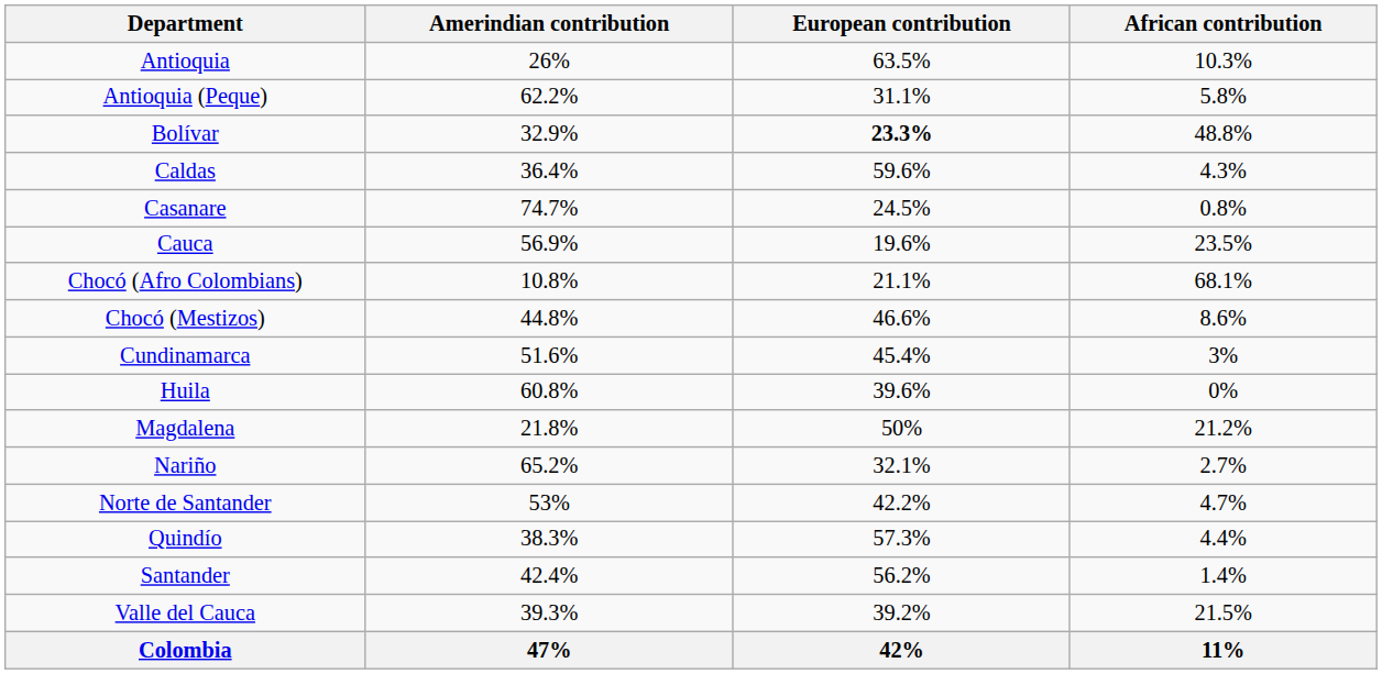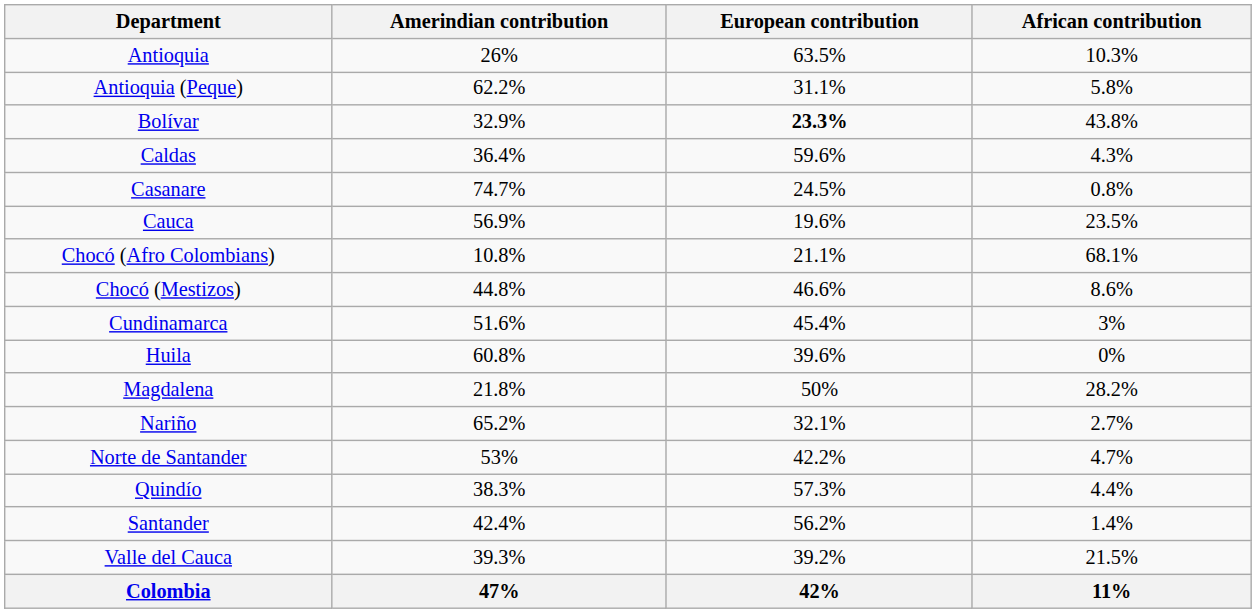 <table class="wikitable sortable" border="1" style="font-size: 90%;" width=70% align="center">
 <tr>
 <th><strong>Department</strong></th>
 <th><strong>Amerindian contribution</strong></th>
 <th><strong>European contribution</strong></th>
 <th><strong>African contribution</strong></th>
 </tr>
 <tr align="center">
 <td><a href='#'>Antioquia</a></td>
 <td>26%</td>
 <td>63.5%</td>
 <td>10.3%</td>
 </tr>
 <tr align="center">
 <td><a href='#'>Antioquia</a> (<a href='#'>Peque</a>)</td>
 <td>62.2%</td>
 <td>31.1%</td>
 <td>5.8%</td>
 </tr>
 <tr align="center">
 <td><a href='#'>Bolívar</a></td>
 <td>32.9%</td>
 <td><strong>23.3%</strong></td>
-<td>48.8%</td>
+<td>43.8%</td>
 </tr>
 <tr align="center">
 <td><a href='#'>Caldas</a></td>
 <td>36.4%</td>
 <td>59.6%</td>
 <td>4.3%</td>
 </tr>
 <tr align="center">
 <td><a href='#'>Casanare</a></td>
 <td>74.7%</td>
 <td>24.5%</td>
 <td>0.8%</td>
 </tr>
 <tr align="center">
 <td><a href='#'>Cauca</a></td>
 <td>56.9%</td>
 <td>19.6%</td>
 <td>23.5%</td>
 </tr>
 <tr align="center">
 <td><a href='#'>Chocó</a> (<a href='#'>Afro Colombians</a>)</td>
 <td>10.8%</td>
 <td>21.1%</td>
 <td>68.1%</td>
 </tr>
 <tr align="center">
 <td><a href='#'>Chocó</a> (<a href='#'>Mestizos</a>)</td>
 <td>44.8%</td>
 <td>46.6%</td>
 <td>8.6%</td>
 </tr>
 <tr align="center">
 <td><a href='#'>Cundinamarca</a></td>
 <td>51.6%</td>
 <td>45.4%</td>
 <td>3%</td>
 </tr>
 <tr align="center">
 <td><a href='#'>Huila</a></td>
 <td>60.8%</td>
 <td>39.6%</td>
 <td>0%</td>
 </tr>
 <tr align="center">
 <td><a href='#'>Magdalena</a></td>
 <td>21.8%</td>
 <td>50%</td>
-<td>21.2%</td>
+<td>28.2%</td>
 </tr>
 <tr align="center">
 <td><a href='#'>Nariño</a></td>
 <td>65.2%</td>
 <td>32.1%</td>
 <td>2.7%</td>
 </tr>
 <tr align="center">
 <td><a href='#'>Norte de Santander</a></td>
 <td>53%</td>
 <td>42.2%</td>
 <td>4.7%</td>
 </tr>
 <tr align="center">
 <td><a href='#'>Quindío</a></td>
 <td>38.3%</td>
 <td>57.3%</td>
 <td>4.4%</td>
 </tr>
 <tr align="center">
 <td><a href='#'>Santander</a></td>
 <td>42.4%</td>
 <td>56.2%</td>
 <td>1.4%</td>
 </tr>
 <tr align="center">
 <td><a href='#'>Valle del Cauca</a></td>
 <td>39.3%</td>
 <td>39.2%</td>
 <td>21.5%</td>
 </tr>
 <tr>
 <th><a href='#'>Colombia</a></th>
 <th>47%</th>
 <th>42%</th>
 <th>11%</th>
 </tr>
 </table>
